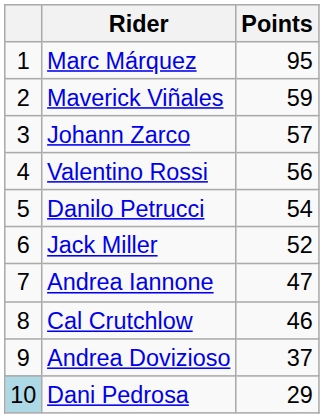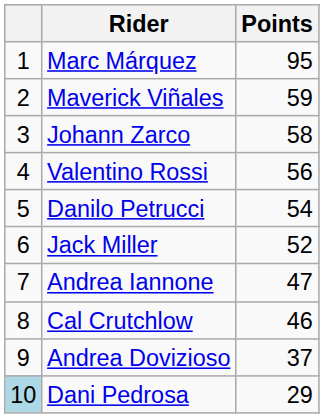 <table class="wikitable" style="font-size: 95%;">
 <tr>
 <th></th>
 <th>Rider</th>
 <th>Points</th>
 </tr>
 <tr>
 <td align=center>1</td>
 <td> <a href='#'>Marc Márquez</a></td>
 <td align=right>95</td>
 </tr>
 <tr>
 <td align=center>2</td>
 <td> <a href='#'>Maverick Viñales</a></td>
 <td align=right>59</td>
 </tr>
 <tr>
 <td align=center>3</td>
 <td> <a href='#'>Johann Zarco</a></td>
-<td align=right>57</td>
+<td align=right>58</td>
 </tr>
 <tr>
 <td align=center>4</td>
 <td> <a href='#'>Valentino Rossi</a></td>
 <td align=right>56</td>
 </tr>
 <tr>
 <td align=center>5</td>
 <td> <a href='#'>Danilo Petrucci</a></td>
 <td align=right>54</td>
 </tr>
 <tr>
 <td align=center>6</td>
 <td> <a href='#'>Jack Miller</a></td>
 <td align=right>52</td>
 </tr>
 <tr>
 <td align=center>7</td>
 <td> <a href='#'>Andrea Iannone</a></td>
 <td align=right>47</td>
 </tr>
 <tr>
 <td align=center>8</td>
 <td> <a href='#'>Cal Crutchlow</a></td>
 <td align=right>46</td>
 </tr>
 <tr>
 <td align=center>9</td>
 <td> <a href='#'>Andrea Dovizioso</a></td>
 <td align=right>37</td>
 </tr>
 <tr>
 <td align=center style="background: lightblue;">10</td>
 <td> <a href='#'>Dani Pedrosa</a></td>
 <td align=right>29</td>
 </tr>
 </table>
